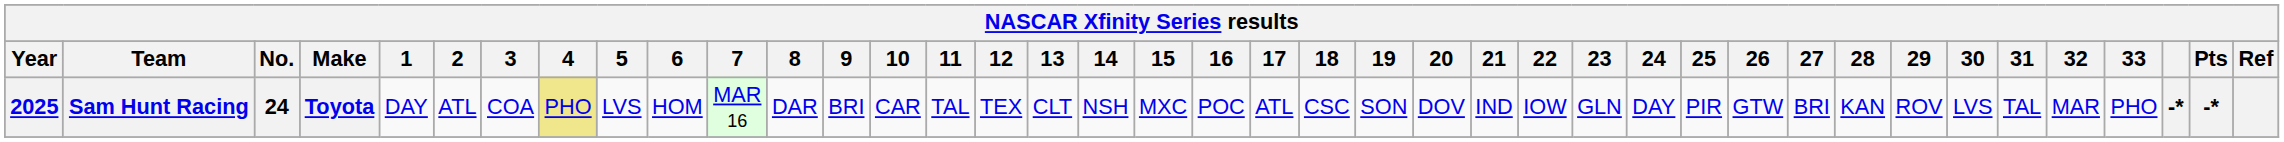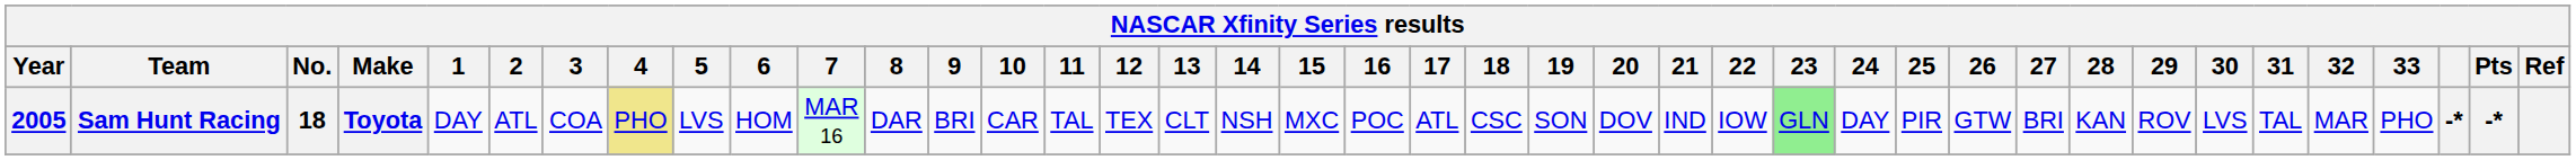 <table class="wikitable" style="text-align:center; font-size:75%">
 <tr>
 <th colspan=42><a href='#'>NASCAR Xfinity Series</a> results</th>
 </tr>
 <tr>
 <th>Year</th>
 <th>Team</th>
 <th>No.</th>
 <th>Make</th>
 <th>1</th>
 <th>2</th>
 <th>3</th>
 <th>4</th>
 <th>5</th>
 <th>6</th>
 <th>7</th>
 <th>8</th>
 <th>9</th>
 <th>10</th>
 <th>11</th>
 <th>12</th>
 <th>13</th>
 <th>14</th>
 <th>15</th>
 <th>16</th>
 <th>17</th>
 <th>18</th>
 <th>19</th>
 <th>20</th>
 <th>21</th>
 <th>22</th>
 <th>23</th>
 <th>24</th>
 <th>25</th>
 <th>26</th>
 <th>27</th>
 <th>28</th>
 <th>29</th>
 <th>30</th>
 <th>31</th>
 <th>32</th>
 <th>33</th>
 <th></th>
 <th>Pts</th>
 <th>Ref</th>
 </tr>
 <tr>
-<th><a href='#'>2025</a></th>
+<th><a href='#'>2005</a></th>
 <th><a href='#'>Sam Hunt Racing</a></th>
-<th>24</th>
+<th>18</th>
 <th><a href='#'>Toyota</a></th>
 <td><a href='#'>DAY</a></td>
 <td><a href='#'>ATL</a></td>
 <td><a href='#'>COA</a></td>
 <td style="background: khaki;"><a href='#'>PHO</a></td>
 <td><a href='#'>LVS</a></td>
 <td><a href='#'>HOM</a></td>
 <td style="background:#DFFFDF;"><a href='#'>MAR</a><br><small>16</small></td>
 <td><a href='#'>DAR</a></td>
 <td><a href='#'>BRI</a></td>
 <td><a href='#'>CAR</a></td>
 <td><a href='#'>TAL</a></td>
 <td><a href='#'>TEX</a></td>
 <td><a href='#'>CLT</a></td>
 <td><a href='#'>NSH</a></td>
 <td><a href='#'>MXC</a></td>
 <td><a href='#'>POC</a></td>
 <td><a href='#'>ATL</a></td>
 <td><a href='#'>CSC</a></td>
 <td><a href='#'>SON</a></td>
 <td><a href='#'>DOV</a></td>
 <td><a href='#'>IND</a></td>
 <td><a href='#'>IOW</a></td>
-<td><a href='#'>GLN</a></td>
+<td style="background: lightgreen;"><a href='#'>GLN</a></td>
 <td><a href='#'>DAY</a></td>
 <td><a href='#'>PIR</a></td>
 <td><a href='#'>GTW</a></td>
 <td><a href='#'>BRI</a></td>
 <td><a href='#'>KAN</a></td>
 <td><a href='#'>ROV</a></td>
 <td><a href='#'>LVS</a></td>
 <td><a href='#'>TAL</a></td>
 <td><a href='#'>MAR</a></td>
 <td><a href='#'>PHO</a></td>
 <th>-*</th>
 <th>-*</th>
 <th></th>
 </tr>
 </table>
